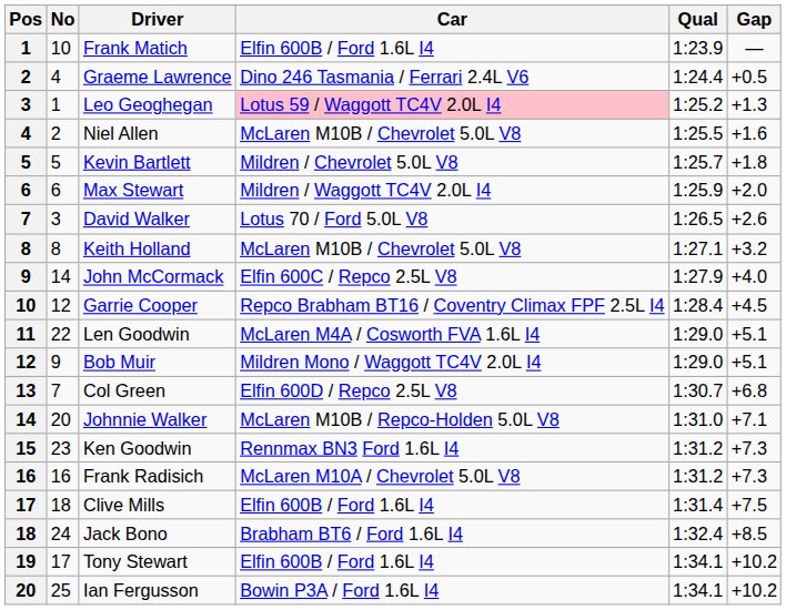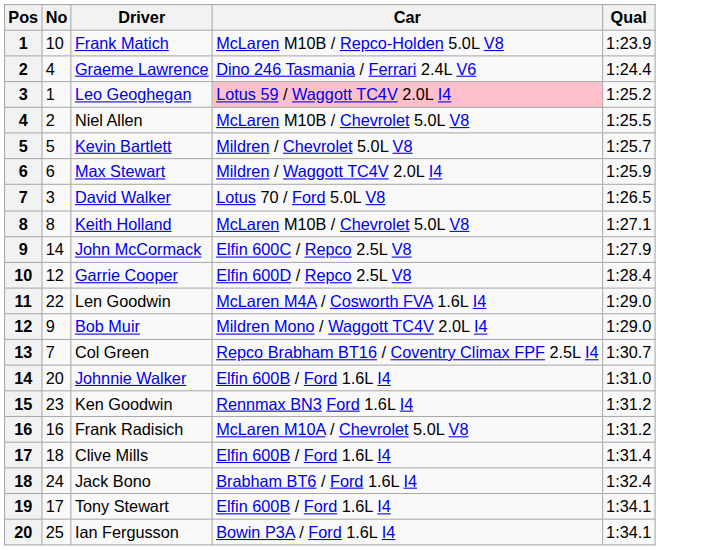 <table class="wikitable sortable" style="font-size: 95%;">
 <tr>
 <th>Pos</th>
 <th>No</th>
 <th>Driver</th>
 <th>Car</th>
 <th>Qual</th>
-<th>Gap</th>
 </tr>
 <tr>
 <th>1</th>
 <td>10</td>
 <td> <a href='#'>Frank Matich</a></td>
-<td><a href='#'>Elfin 600B</a> / <a href='#'>Ford</a> 1.6L <a href='#'>I4</a></td>
+<td><a href='#'>McLaren</a> M10B / <a href='#'>Repco-Holden</a> 5.0L <a href='#'>V8</a></td>
 <td>1:23.9</td>
-<td align="center">—</td>
 </tr>
 <tr>
 <th>2</th>
 <td>4</td>
 <td> <a href='#'>Graeme Lawrence</a></td>
 <td><a href='#'>Dino 246 Tasmania</a> / <a href='#'>Ferrari</a> 2.4L <a href='#'>V6</a></td>
 <td>1:24.4</td>
-<td>+0.5</td>
 </tr>
 <tr>
 <th>3</th>
 <td>1</td>
 <td> <a href='#'>Leo Geoghegan</a></td>
 <td style="background: pink;"><a href='#'>Lotus 59</a> / <a href='#'>Waggott TC4V</a> 2.0L <a href='#'>I4</a></td>
 <td>1:25.2</td>
-<td>+1.3</td>
 </tr>
 <tr>
 <th>4</th>
 <td>2</td>
 <td> Niel Allen</td>
 <td><a href='#'>McLaren</a> M10B / <a href='#'>Chevrolet</a> 5.0L <a href='#'>V8</a></td>
 <td>1:25.5</td>
-<td>+1.6</td>
 </tr>
 <tr>
 <th>5</th>
 <td>5</td>
 <td> <a href='#'>Kevin Bartlett</a></td>
 <td><a href='#'>Mildren</a> / <a href='#'>Chevrolet</a> 5.0L <a href='#'>V8</a></td>
 <td>1:25.7</td>
-<td>+1.8</td>
 </tr>
 <tr>
 <th>6</th>
 <td>6</td>
 <td> <a href='#'>Max Stewart</a></td>
 <td><a href='#'>Mildren</a> / <a href='#'>Waggott TC4V</a> 2.0L <a href='#'>I4</a></td>
 <td>1:25.9</td>
-<td>+2.0</td>
 </tr>
 <tr>
 <th>7</th>
 <td>3</td>
 <td> <a href='#'>David Walker</a></td>
 <td><a href='#'>Lotus</a> 70 / <a href='#'>Ford</a> 5.0L <a href='#'>V8</a></td>
 <td>1:26.5</td>
-<td>+2.6</td>
 </tr>
 <tr>
 <th>8</th>
 <td>8</td>
 <td> <a href='#'>Keith Holland</a></td>
 <td><a href='#'>McLaren</a> M10B / <a href='#'>Chevrolet</a> 5.0L <a href='#'>V8</a></td>
 <td>1:27.1</td>
-<td>+3.2</td>
 </tr>
 <tr>
 <th>9</th>
 <td>14</td>
 <td> <a href='#'>John McCormack</a></td>
 <td><a href='#'>Elfin 600C</a> / <a href='#'>Repco</a> 2.5L <a href='#'>V8</a></td>
 <td>1:27.9</td>
-<td>+4.0</td>
 </tr>
 <tr>
 <th>10</th>
 <td>12</td>
 <td> <a href='#'>Garrie Cooper</a></td>
-<td><a href='#'>Repco Brabham BT16</a> / <a href='#'>Coventry Climax FPF</a> 2.5L <a href='#'>I4</a></td>
+<td><a href='#'>Elfin 600D</a> / <a href='#'>Repco</a> 2.5L <a href='#'>V8</a></td>
 <td>1:28.4</td>
-<td>+4.5</td>
 </tr>
 <tr>
 <th>11</th>
 <td>22</td>
 <td> Len Goodwin</td>
 <td><a href='#'>McLaren M4A</a> / <a href='#'>Cosworth FVA</a> 1.6L <a href='#'>I4</a></td>
 <td>1:29.0</td>
-<td>+5.1</td>
 </tr>
 <tr>
 <th>12</th>
 <td>9</td>
 <td> <a href='#'>Bob Muir</a></td>
 <td><a href='#'>Mildren Mono</a> / <a href='#'>Waggott TC4V</a> 2.0L <a href='#'>I4</a></td>
 <td>1:29.0</td>
-<td>+5.1</td>
 </tr>
 <tr>
 <th>13</th>
 <td>7</td>
 <td> Col Green</td>
-<td><a href='#'>Elfin 600D</a> / <a href='#'>Repco</a> 2.5L <a href='#'>V8</a></td>
+<td><a href='#'>Repco Brabham BT16</a> / <a href='#'>Coventry Climax FPF</a> 2.5L <a href='#'>I4</a></td>
 <td>1:30.7</td>
-<td>+6.8</td>
 </tr>
 <tr>
 <th>14</th>
 <td>20</td>
 <td> <a href='#'>Johnnie Walker</a></td>
-<td><a href='#'>McLaren</a> M10B / <a href='#'>Repco-Holden</a> 5.0L <a href='#'>V8</a></td>
+<td><a href='#'>Elfin 600B</a> / <a href='#'>Ford</a> 1.6L <a href='#'>I4</a></td>
 <td>1:31.0</td>
-<td>+7.1</td>
 </tr>
 <tr>
 <th>15</th>
 <td>23</td>
 <td> Ken Goodwin</td>
 <td><a href='#'>Rennmax BN3</a> <a href='#'>Ford</a> 1.6L <a href='#'>I4</a></td>
 <td>1:31.2</td>
-<td>+7.3</td>
 </tr>
 <tr>
 <th>16</th>
 <td>16</td>
 <td> Frank Radisich</td>
 <td><a href='#'>McLaren M10A</a> / <a href='#'>Chevrolet</a> 5.0L <a href='#'>V8</a></td>
 <td>1:31.2</td>
-<td>+7.3</td>
 </tr>
 <tr>
 <th>17</th>
 <td>18</td>
 <td> Clive Mills</td>
 <td><a href='#'>Elfin 600B</a> / <a href='#'>Ford</a> 1.6L <a href='#'>I4</a></td>
 <td>1:31.4</td>
-<td>+7.5</td>
 </tr>
 <tr>
 <th>18</th>
 <td>24</td>
 <td> Jack Bono</td>
 <td><a href='#'>Brabham BT6</a> / <a href='#'>Ford</a> 1.6L <a href='#'>I4</a></td>
 <td>1:32.4</td>
-<td>+8.5</td>
 </tr>
 <tr>
 <th>19</th>
 <td>17</td>
 <td> Tony Stewart</td>
 <td><a href='#'>Elfin 600B</a> / <a href='#'>Ford</a> 1.6L <a href='#'>I4</a></td>
 <td>1:34.1</td>
-<td>+10.2</td>
 </tr>
 <tr>
 <th>20</th>
 <td>25</td>
 <td> Ian Fergusson</td>
 <td><a href='#'>Bowin P3A</a> / <a href='#'>Ford</a> 1.6L <a href='#'>I4</a></td>
 <td>1:34.1</td>
-<td>+10.2</td>
 </tr>
 </table>
